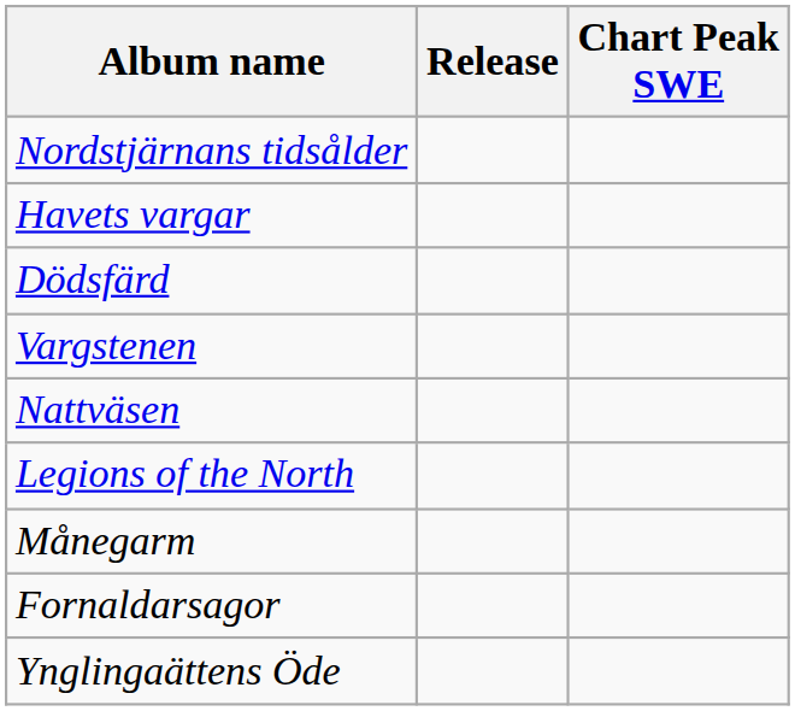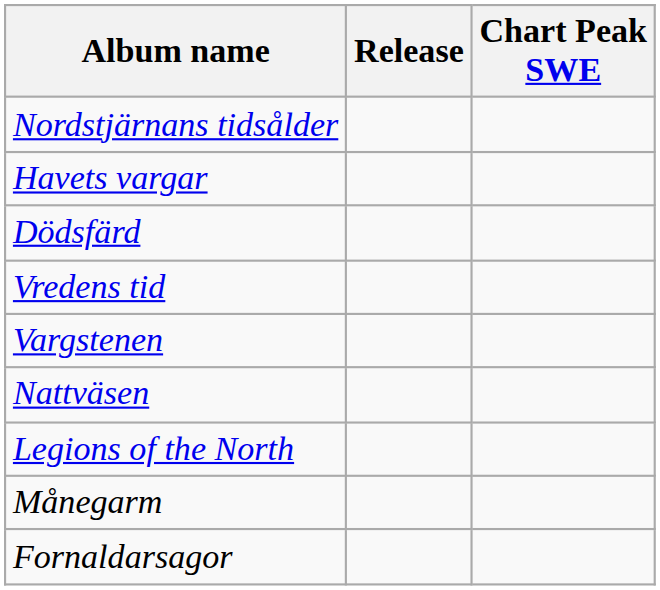 <table class="wikitable">
 <tr>
 <th>Album name</th>
 <th>Release</th>
 <th>Chart Peak <br><a href='#'>SWE</a></th>
 </tr>
 <tr>
 <td><em><a href='#'>Nordstjärnans tidsålder</a></em></td>
 <td></td>
 <td></td>
 </tr>
 <tr>
 <td><em><a href='#'>Havets vargar</a></em></td>
 <td></td>
 <td></td>
 </tr>
 <tr>
 <td><em><a href='#'>Dödsfärd</a></em></td>
+<td></td>
+<td></td>
+</tr>
+<tr>
+<td><em><a href='#'>Vredens tid</a></em></td>
 <td></td>
 <td></td>
 </tr>
 <tr>
 <td><em><a href='#'>Vargstenen</a></em></td>
 <td></td>
 <td></td>
 </tr>
 <tr>
 <td><em><a href='#'>Nattväsen</a></em></td>
 <td></td>
 <td></td>
 </tr>
 <tr>
 <td><em><a href='#'>Legions of the North</a></em></td>
 <td></td>
 <td></td>
 </tr>
 <tr>
 <td><em>Månegarm</em></td>
 <td></td>
 <td></td>
 </tr>
 <tr>
 <td><em>Fornaldarsagor</em></td>
 <td></td>
 <td></td>
 </tr>
-<tr>
-<td><em>Ynglingaättens Öde</em></td>
-<td></td>
-<td></td>
-</tr>
 </table>
